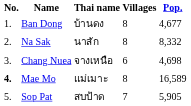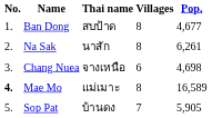 <table>
 <tr>
 <th>No.</th>
 <th>Name</th>
 <th>Thai name</th>
 <th>Villages</th>
 <th><a href='#'>Pop.</a></th>
 </tr>
 <tr>
 <td>1.</td>
 <td><a href='#'>Ban Dong</a></td>
-<td>บ้านดง</td>
+<td>สบป้าด</td>
 <td>8</td>
 <td>4,677</td>
 <td></td>
 </tr>
 <tr>
 <td>2.</td>
 <td><a href='#'>Na Sak</a></td>
 <td>นาสัก</td>
 <td>8</td>
-<td>8,332</td>
+<td>6,261</td>
 <td></td>
 </tr>
 <tr>
 <td>3.</td>
 <td><a href='#'>Chang Nuea</a></td>
 <td>จางเหนือ</td>
 <td>6</td>
 <td>4,698</td>
 <td></td>
 </tr>
 <tr>
 <td><strong>4.</strong></td>
 <td><a href='#'>Mae Mo</a></td>
 <td>แม่เมาะ</td>
 <td>8</td>
 <td>16,589</td>
 <td></td>
 </tr>
 <tr>
 <td>5.</td>
 <td><a href='#'>Sop Pat</a></td>
-<td>สบป้าด</td>
+<td>บ้านดง</td>
 <td>7</td>
 <td>5,905</td>
 <td></td>
 </tr>
 </table>
